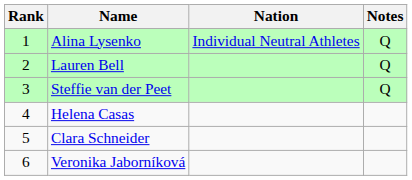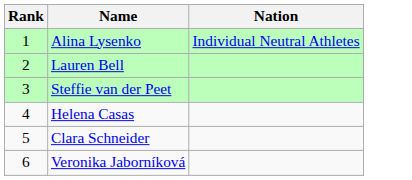 <table class="wikitable sortable" style="text-align:center">
 <tr>
 <th>Rank</th>
 <th>Name</th>
 <th>Nation</th>
-<th>Notes</th>
 </tr>
 <tr bgcolor=bbffbb>
 <td>1</td>
 <td align=left><a href='#'>Alina Lysenko</a></td>
 <td align=left><a href='#'>Individual Neutral Athletes</a></td>
-<td>Q</td>
 </tr>
 <tr bgcolor=bbffbb>
 <td>2</td>
 <td align=left><a href='#'>Lauren Bell</a></td>
 <td align=left></td>
-<td>Q</td>
 </tr>
 <tr bgcolor=bbffbb>
 <td>3</td>
 <td align=left><a href='#'>Steffie van der Peet</a></td>
 <td align=left></td>
-<td>Q</td>
 </tr>
 <tr>
 <td>4</td>
 <td align=left><a href='#'>Helena Casas</a></td>
 <td align=left></td>
-<td></td>
 </tr>
 <tr>
 <td>5</td>
 <td align=left><a href='#'>Clara Schneider</a></td>
 <td align=left></td>
-<td></td>
 </tr>
 <tr>
 <td>6</td>
 <td align=left><a href='#'>Veronika Jaborníková</a></td>
 <td align=left></td>
-<td></td>
 </tr>
 </table>
